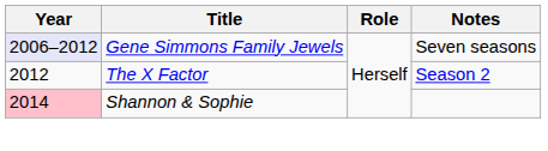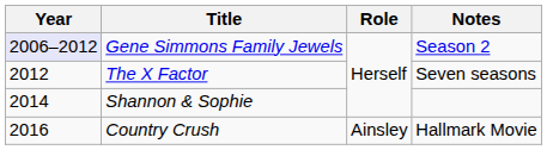 <table class="wikitable plainrowheaders">
 <tr>
 <th>Year</th>
 <th>Title</th>
 <th>Role</th>
 <th>Notes</th>
 </tr>
 <tr>
 <td style="background: lavender;">2006–2012</td>
 <td><em><a href='#'>Gene Simmons Family Jewels</a></em></td>
 <td rowspan="3">Herself</td>
-<td>Seven seasons</td>
+<td><a href='#'>Season 2</a></td>
 </tr>
 <tr>
 <td>2012</td>
 <td><em><a href='#'>The X Factor</a></em></td>
-<td><a href='#'>Season 2</a></td>
+<td>Seven seasons</td>
 </tr>
 <tr>
-<td style="background: pink;">2014</td>
+<td>2014</td>
 <td><em>Shannon & Sophie</em></td>
 <td></td>
 </tr>
+<tr>
+<td>2016</td>
+<td><em>Country Crush</em></td>
+<td>Ainsley</td>
+<td>Hallmark Movie</td>
+</tr>
 </table>
